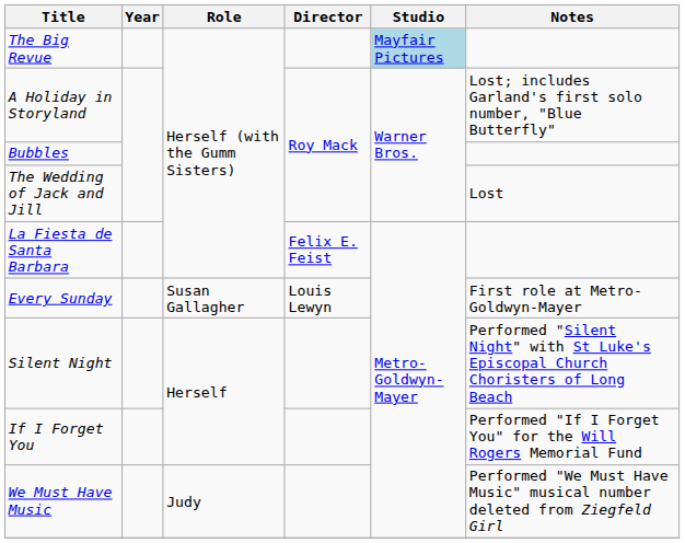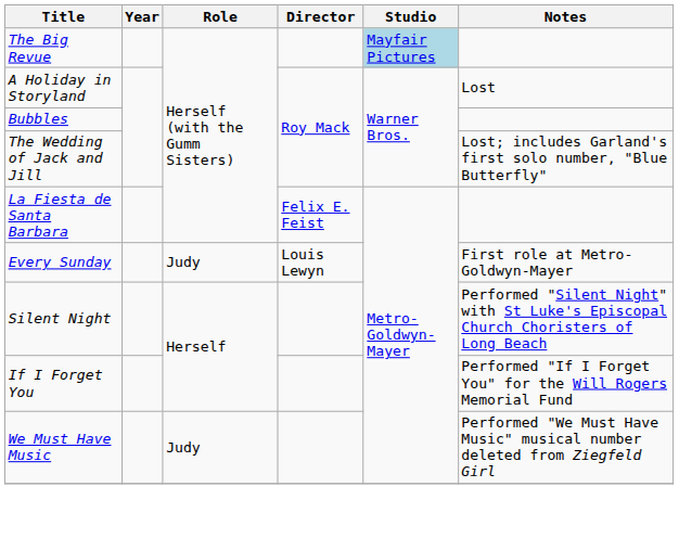 <table class="wikitable sortable plainrowheaders">
 <tr>
 <th scope="col">Title</th>
 <th scope="col">Year</th>
 <th scope="col">Role</th>
 <th scope="col">Director</th>
 <th scope="col">Studio</th>
 <th scope="col" class="unsortable">Notes</th>
 </tr>
 <tr>
 <td scope="row"><em><a href='#'>The Big Revue</a></em></td>
 <td align="center"></td>
 <td rowspan="5">Herself (with the Gumm Sisters)</td>
 <td></td>
 <td style="background: lightblue;"><a href='#'>Mayfair Pictures</a></td>
 <td></td>
 </tr>
 <tr>
 <td scope="row"><em>A Holiday in Storyland</em></td>
 <td rowspan="3" align="center"></td>
 <td rowspan="3"><a href='#'>Roy Mack</a></td>
 <td rowspan="3"><a href='#'>Warner Bros.</a></td>
-<td>Lost; includes Garland's first solo number, "Blue Butterfly"</td>
+<td>Lost</td>
 </tr>
 <tr>
 <td scope="row"><em><a href='#'>Bubbles</a></em></td>
 <td></td>
 </tr>
 <tr>
 <td scope="row"><em>The Wedding of Jack and Jill</em></td>
-<td>Lost</td>
+<td>Lost; includes Garland's first solo number, "Blue Butterfly"</td>
 </tr>
 <tr>
 <td scope="row"><em><a href='#'>La Fiesta de Santa Barbara</a></em></td>
 <td align="center"></td>
 <td><a href='#'>Felix E. Feist</a></td>
 <td rowspan="5"><a href='#'>Metro-Goldwyn-Mayer</a></td>
 <td></td>
 </tr>
 <tr>
 <td scope="row"><em><a href='#'>Every Sunday</a></em></td>
 <td align="center"></td>
-<td>Susan Gallagher</td>
+<td>Judy</td>
 <td>Louis Lewyn</td>
 <td>First role at Metro-Goldwyn-Mayer</td>
 </tr>
 <tr>
 <td scope="row"><em>Silent Night</em></td>
 <td align="center"></td>
 <td rowspan="2">Herself</td>
 <td></td>
 <td>Performed "<a href='#'>Silent Night</a>" with <a href='#'>St Luke's Episcopal Church Choristers of Long Beach</a></td>
 </tr>
 <tr>
 <td scope="row"><em>If I Forget You</em></td>
 <td align="center"></td>
 <td></td>
 <td>Performed "If I Forget You" for the <a href='#'>Will Rogers</a> Memorial Fund</td>
 </tr>
 <tr>
 <td scope="row"><em><a href='#'>We Must Have Music</a></em></td>
 <td align="center"></td>
 <td>Judy</td>
 <td></td>
 <td>Performed "We Must Have Music" musical number deleted from <em>Ziegfeld Girl</em></td>
 </tr>
 <tr>
 </tr>
 </table>
